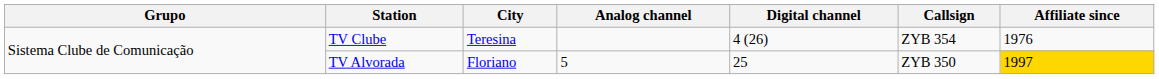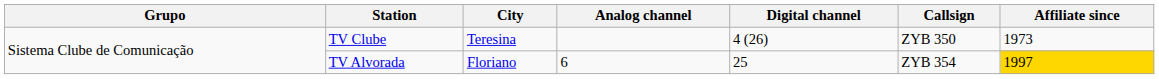 <table class = "wikitable" style = "width: 100%">
 <tr>
 <th>Grupo</th>
 <th>Station</th>
 <th>City</th>
 <th>Analog channel</th>
 <th>Digital channel</th>
 <th>Callsign</th>
 <th>Affiliate since</th>
 </tr>
 <tr>
 <td rowspan="2">Sistema Clube de Comunicação</td>
 <td><a href='#'>TV Clube</a></td>
 <td><a href='#'>Teresina</a></td>
 <td></td>
 <td>4 (26)</td>
-<td>ZYB 354</td>
-<td>1976</td>
+<td>ZYB 350</td>
+<td>1973</td>
 </tr>
 <tr>
 <td><a href='#'>TV Alvorada</a></td>
 <td><a href='#'>Floriano</a></td>
-<td>5</td>
+<td>6</td>
 <td>25</td>
-<td>ZYB 350</td>
+<td>ZYB 354</td>
 <td style="background: gold;">1997</td>
 </tr>
 </table>
